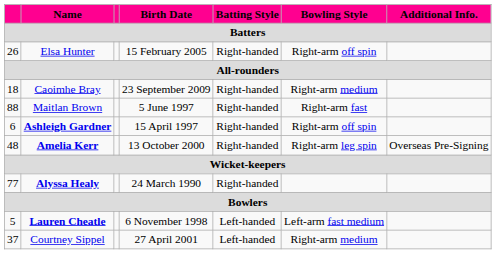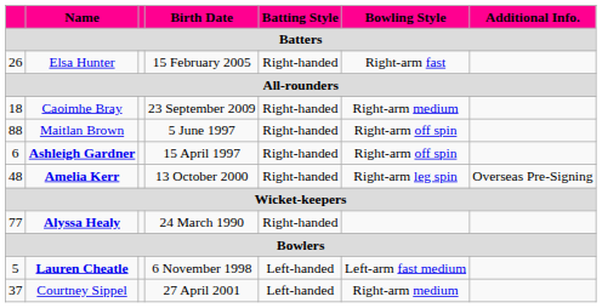 <table class="wikitable" style="font-size:95%;">
 <tr>
 <th style="background:#ff0090; color:black;"></th>
 <th style="background:#ff0090; color:black;">Name</th>
 <th style="background:#ff0090; color:black;"></th>
 <th style="background:#ff0090; color:black;">Birth Date</th>
 <th style="background:#ff0090; color:black;">Batting Style</th>
 <th style="background:#ff0090; color:black;">Bowling Style</th>
 <th style="background:#ff0090; color:black;">Additional Info.</th>
 </tr>
 <tr>
 <th colspan="7" style="background: #DCDCDC; text-align:center;">Batters</th>
 </tr>
 <tr align="center">
 <td>26</td>
 <td><a href='#'>Elsa Hunter</a></td>
 <td></td>
 <td>15 February 2005</td>
 <td>Right-handed</td>
-<td>Right-arm <a href='#'>off spin</a></td>
+<td>Right-arm <a href='#'>fast</a></td>
 <td></td>
 </tr>
 <tr>
 <th colspan="7" style="background: #DCDCDC; text-align:center;">All-rounders</th>
 </tr>
 <tr align="center">
 <td>18</td>
 <td><a href='#'>Caoimhe Bray</a></td>
 <td></td>
 <td>23 September 2009</td>
 <td>Right-handed</td>
 <td>Right-arm <a href='#'>medium</a></td>
 <td></td>
 </tr>
 <tr align="center">
 <td>88</td>
 <td><a href='#'>Maitlan Brown</a></td>
 <td></td>
 <td>5 June 1997</td>
 <td>Right-handed</td>
-<td>Right-arm <a href='#'>fast</a></td>
+<td>Right-arm <a href='#'>off spin</a></td>
 <td></td>
 </tr>
 <tr align="center">
 <td>6</td>
 <td><strong><a href='#'>Ashleigh Gardner</a></strong></td>
 <td></td>
 <td>15 April 1997</td>
 <td>Right-handed</td>
 <td>Right-arm <a href='#'>off spin</a></td>
 <td></td>
 </tr>
 <tr align="center">
 <td>48</td>
 <td><strong><a href='#'>Amelia Kerr</a></strong></td>
 <td></td>
 <td>13 October 2000</td>
 <td>Right-handed</td>
 <td>Right-arm <a href='#'>leg spin</a></td>
 <td>Overseas Pre-Signing</td>
 </tr>
 <tr>
 <th colspan="7" style="background: #DCDCDC; text-align:center;">Wicket-keepers</th>
 </tr>
 <tr align="center">
 <td>77</td>
 <td><strong><a href='#'>Alyssa Healy</a></strong></td>
 <td></td>
 <td>24 March 1990</td>
 <td>Right-handed</td>
 <td></td>
 <td></td>
 </tr>
 <tr>
 <th colspan="7" style="background: #DCDCDC; text-align:center;">Bowlers</th>
 </tr>
 <tr align="center">
 <td>5</td>
 <td><strong><a href='#'>Lauren Cheatle</a></strong></td>
 <td></td>
 <td>6 November 1998</td>
 <td>Left-handed</td>
 <td>Left-arm <a href='#'>fast medium</a></td>
 <td></td>
 </tr>
 <tr align="center">
 <td>37</td>
 <td><a href='#'>Courtney Sippel</a></td>
 <td></td>
 <td>27 April 2001</td>
 <td>Left-handed</td>
 <td>Right-arm <a href='#'>medium</a></td>
 <td></td>
 </tr>
 </table>
